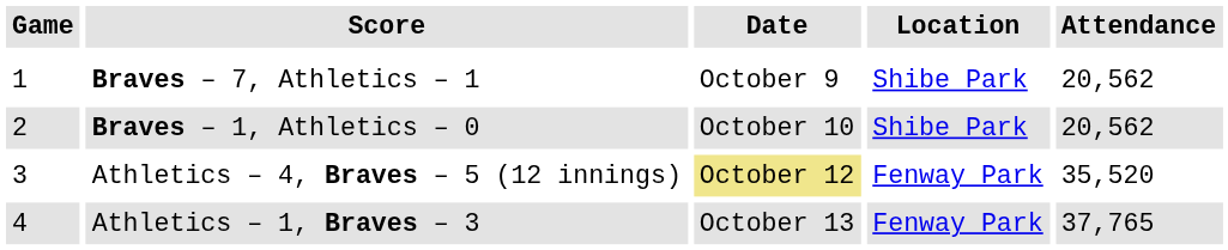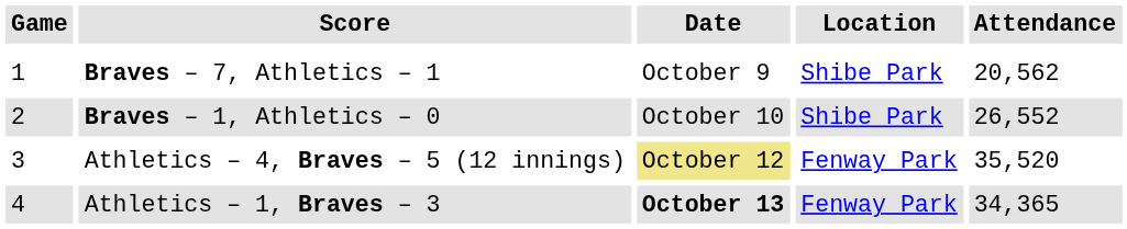 <table border="0" cellspacing="3" cellpadding="3">
 <tr style="background: #e3e3e3;">
 <th>Game</th>
 <th>Score</th>
 <th>Date</th>
 <th>Location</th>
 <th>Attendance</th>
 </tr>
 <tr style="background: #e3e3e3;">
 </tr>
 <tr>
 <td>1</td>
 <td><strong>Braves</strong> – 7, Athletics – 1</td>
 <td>October 9</td>
 <td><a href='#'>Shibe Park</a></td>
 <td>20,562</td>
 </tr>
 <tr style="background: #e3e3e3;">
 <td>2</td>
 <td><strong>Braves</strong> – 1, Athletics – 0</td>
 <td>October 10</td>
 <td><a href='#'>Shibe Park</a></td>
-<td>20,562</td>
+<td>26,552</td>
 </tr>
 <tr>
 <td>3</td>
 <td>Athletics – 4, <strong>Braves</strong> – 5 (12 innings)</td>
 <td style="background: khaki;">October 12</td>
 <td><a href='#'>Fenway Park</a></td>
 <td>35,520</td>
 </tr>
 <tr style="background: #e3e3e3;">
 <td>4</td>
 <td>Athletics – 1, <strong>Braves</strong> – 3</td>
-<td>October 13</td>
+<td><strong>October 13</strong></td>
 <td><a href='#'>Fenway Park</a></td>
-<td>37,765</td>
+<td>34,365</td>
 </tr>
 </table>
